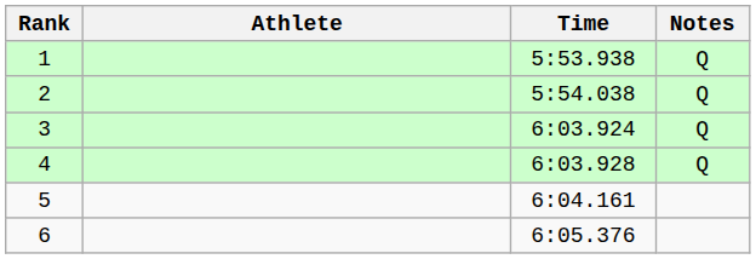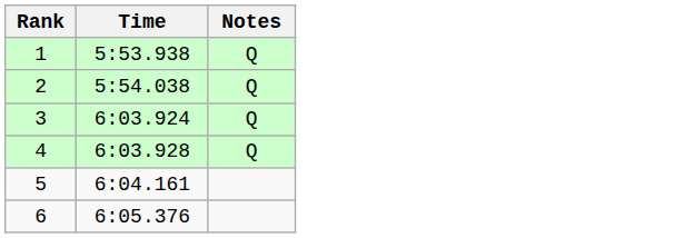 <table class=wikitable style="text-align:center">
 <tr>
 <th width=40>Rank</th>
-<th width=250>Athlete</th>
 <th width=80>Time</th>
 <th width=50>Notes</th>
 </tr>
 <tr bgcolor="ccffcc">
 <td>1</td>
-<td align=left></td>
 <td>5:53.938</td>
 <td>Q</td>
 </tr>
 <tr bgcolor="ccffcc">
 <td>2</td>
-<td align=left></td>
 <td>5:54.038</td>
 <td>Q</td>
 </tr>
 <tr bgcolor="ccffcc">
 <td>3</td>
-<td align=left></td>
 <td>6:03.924</td>
 <td>Q</td>
 </tr>
 <tr bgcolor="ccffcc">
 <td>4</td>
-<td align=left></td>
 <td>6:03.928</td>
 <td>Q</td>
 </tr>
 <tr>
 <td>5</td>
-<td align=left></td>
 <td>6:04.161</td>
 <td></td>
 </tr>
 <tr>
 <td>6</td>
-<td align=left></td>
 <td>6:05.376</td>
 <td></td>
 </tr>
 </table>
